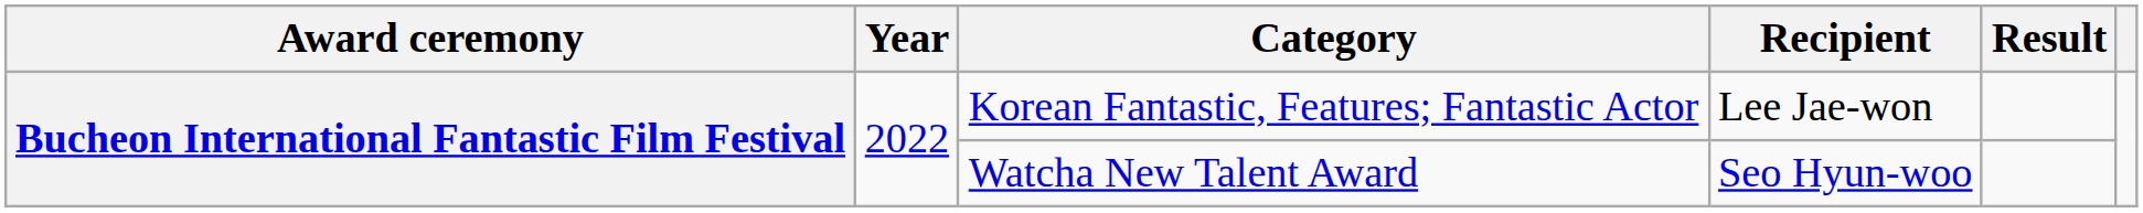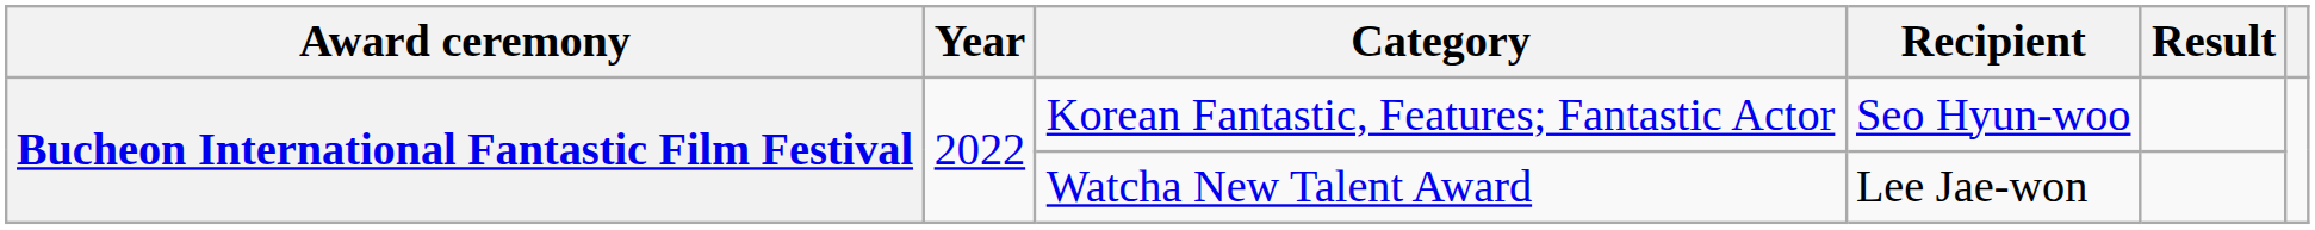 <table class="wikitable plainrowheaders sortable">
 <tr>
 <th scope="col">Award ceremony</th>
 <th scope="col">Year</th>
 <th scope="col">Category</th>
 <th scope="col">Recipient</th>
 <th scope="col">Result</th>
 <th scope="col" class="unsortable"></th>
 </tr>
 <tr>
 <th scope="row" rowspan=2><a href='#'>Bucheon International Fantastic Film Festival</a></th>
 <td style="text-align:center" rowspan=2><a href='#'>2022</a></td>
 <td><a href='#'>Korean Fantastic, Features; Fantastic Actor</a></td>
-<td>Lee Jae-won</td>
+<td><a href='#'>Seo Hyun-woo</a></td>
 <td></td>
 <td rowspan=2></td>
 </tr>
 <tr>
 <td><a href='#'>Watcha New Talent Award</a></td>
-<td><a href='#'>Seo Hyun-woo</a></td>
+<td>Lee Jae-won</td>
 <td></td>
 </tr>
 </table>
